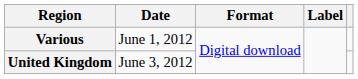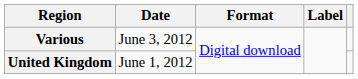 <table class="wikitable plainrowheaders">
 <tr>
 <th scope="col">Region</th>
 <th scope="col">Date</th>
 <th scope="col">Format</th>
 <th scope="col">Label</th>
 <th scope="col"></th>
 </tr>
 <tr>
 <th scope="row">Various</th>
-<td>June 1, 2012</td>
+<td>June 3, 2012</td>
 <td rowspan="2"><a href='#'>Digital download</a></td>
 <td rowspan="2"></td>
 <td align="center"></td>
 </tr>
 <tr>
 <th scope="row">United Kingdom</th>
-<td>June 3, 2012</td>
+<td>June 1, 2012</td>
 <td align="center"></td>
 </tr>
 </table>
